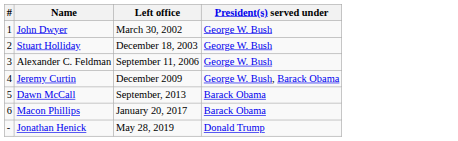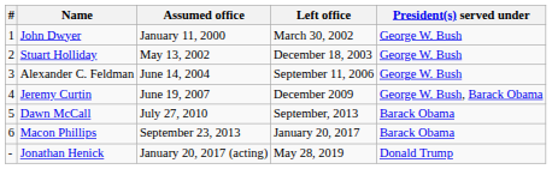 <table class="wikitable">
 <tr>
 <th>#</th>
 <th>Name</th>
+<th>Assumed office</th>
 <th>Left office</th>
 <th><a href='#'>President(s)</a> served under</th>
 </tr>
 <tr>
 <td>1</td>
 <td><a href='#'>John Dwyer</a></td>
+<td>January 11, 2000</td>
 <td>March 30, 2002</td>
 <td><a href='#'>George W. Bush</a></td>
 </tr>
 <tr>
 <td>2</td>
 <td><a href='#'>Stuart Holliday</a></td>
+<td>May 13, 2002</td>
 <td>December 18, 2003</td>
 <td><a href='#'>George W. Bush</a></td>
 </tr>
 <tr>
 <td>3</td>
 <td>Alexander C. Feldman</td>
+<td>June 14, 2004</td>
 <td>September 11, 2006</td>
 <td><a href='#'>George W. Bush</a></td>
 </tr>
 <tr>
 <td>4</td>
 <td><a href='#'>Jeremy Curtin</a></td>
+<td>June 19, 2007</td>
 <td>December 2009</td>
 <td><a href='#'>George W. Bush</a>, <a href='#'>Barack Obama</a></td>
 </tr>
 <tr>
 <td>5</td>
 <td><a href='#'>Dawn McCall</a></td>
+<td>July 27, 2010</td>
 <td>September, 2013</td>
 <td><a href='#'>Barack Obama</a></td>
 </tr>
 <tr>
 <td>6</td>
 <td><a href='#'>Macon Phillips</a></td>
+<td>September 23, 2013</td>
 <td>January 20, 2017</td>
 <td><a href='#'>Barack Obama</a></td>
 </tr>
 <tr>
 <td>-</td>
 <td><a href='#'>Jonathan Henick</a></td>
+<td>January 20, 2017 (acting)</td>
 <td>May 28, 2019</td>
 <td><a href='#'>Donald Trump</a></td>
 </tr>
 </table>
